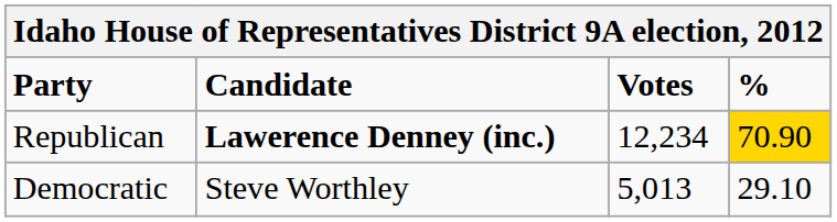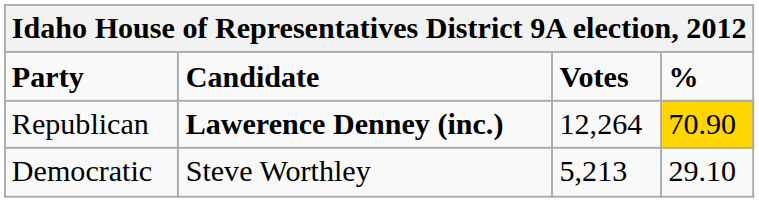 <table class="wikitable">
 <tr>
 <th colspan="4">Idaho House of Representatives District 9A election, 2012</th>
 </tr>
 <tr>
 <td><strong>Party</strong></td>
 <td><strong>Candidate</strong></td>
 <td><strong>Votes</strong></td>
 <td><strong>%</strong></td>
 </tr>
 <tr>
 <td>Republican</td>
 <td><strong>Lawerence Denney (inc.)</strong></td>
-<td>12,234</td>
+<td>12,264</td>
 <td style="background: gold;">70.90</td>
 </tr>
 <tr>
 <td>Democratic</td>
 <td>Steve Worthley</td>
-<td>5,013</td>
+<td>5,213</td>
 <td>29.10</td>
 </tr>
 </table>
